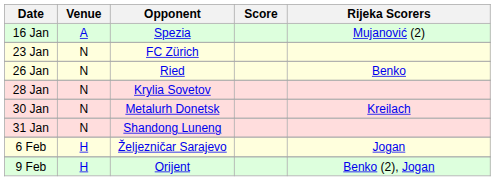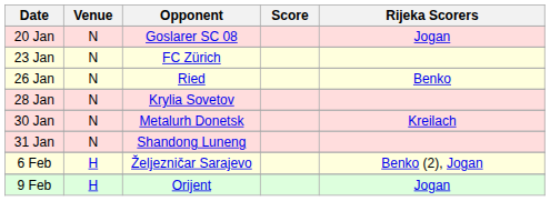 <table class="wikitable" style="text-align: center; font-size:95%;">
 <tr>
 <th width="60">Date</th>
 <th width="60">Venue</th>
 <th width="150">Opponent</th>
 <th width="60">Score</th>
 <th width="250">Rijeka Scorers</th>
 </tr>
-<tr bgcolor="#ddffdd">
-<td>16 Jan</td>
-<td><a href='#'>A</a></td>
-<td> <a href='#'>Spezia</a></td>
-<td></td>
-<td><a href='#'>Mujanović</a> (2)</td>
+<tr>
 </tr>
 <tr>
 </tr>
-<tr>
+<tr bgcolor="#ffdddd">
+<td>20 Jan</td>
+<td>N </td>
+<td> <a href='#'>Goslarer SC 08</a></td>
+<td></td>
+<td><a href='#'>Jogan</a></td>
 </tr>
 <tr>
 </tr>
 <tr>
 </tr>
 <tr bgcolor="#ffffdd">
 <td>23 Jan</td>
 <td>N </td>
 <td> <a href='#'>FC Zürich</a></td>
 <td></td>
 <td></td>
 </tr>
 <tr>
 </tr>
 <tr bgcolor="#ffffdd">
 <td>26 Jan</td>
 <td>N </td>
 <td> <a href='#'>Ried</a></td>
 <td></td>
 <td><a href='#'>Benko</a></td>
 </tr>
 <tr>
 </tr>
 <tr bgcolor="#ffdddd">
 <td>28 Jan</td>
 <td>N </td>
 <td> <a href='#'>Krylia Sovetov</a></td>
 <td></td>
 <td></td>
 </tr>
 <tr>
 </tr>
 <tr bgcolor="#ffdddd">
 <td>30 Jan</td>
 <td>N </td>
 <td> <a href='#'>Metalurh Donetsk</a></td>
 <td></td>
 <td><a href='#'>Kreilach</a></td>
 </tr>
 <tr>
 </tr>
 <tr bgcolor="#ffdddd">
 <td>31 Jan</td>
 <td>N </td>
 <td> <a href='#'>Shandong Luneng</a></td>
 <td></td>
 <td></td>
 </tr>
 <tr>
 </tr>
 <tr bgcolor="#ffffdd">
 <td>6 Feb</td>
 <td><a href='#'>H</a></td>
 <td> <a href='#'>Željezničar Sarajevo</a></td>
 <td></td>
-<td><a href='#'>Jogan</a></td>
+<td><a href='#'>Benko</a> (2), <a href='#'>Jogan</a></td>
 </tr>
 <tr>
 </tr>
 <tr bgcolor="#ddffdd">
 <td>9 Feb</td>
 <td><a href='#'>H</a></td>
 <td> <a href='#'>Orijent</a></td>
 <td></td>
-<td><a href='#'>Benko</a> (2), <a href='#'>Jogan</a></td>
+<td><a href='#'>Jogan</a></td>
 </tr>
 </table>
